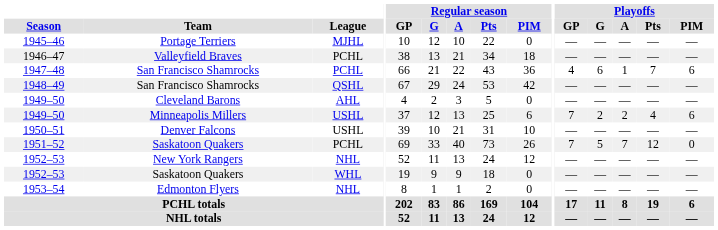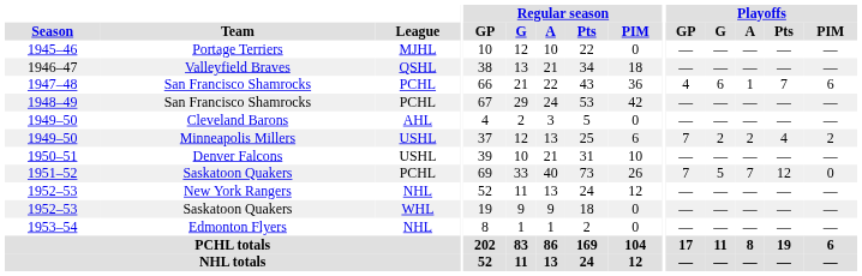 <table border="0" cellpadding="1" cellspacing="0" style="text-align:center; width:60em">
 <tr bgcolor="#e0e0e0">
 <th colspan="3" bgcolor="#ffffff"></th>
 <th rowspan="100" bgcolor="#ffffff"></th>
 <th colspan="5"><a href='#'>Regular season</a></th>
 <th rowspan="100" bgcolor="#ffffff"></th>
 <th colspan="5"><a href='#'>Playoffs</a></th>
 </tr>
 <tr bgcolor="#e0e0e0">
 <th><a href='#'>Season</a></th>
 <th>Team</th>
 <th>League</th>
 <th>GP</th>
 <th><a href='#'>G</a></th>
 <th><a href='#'>A</a></th>
 <th><a href='#'>Pts</a></th>
 <th><a href='#'>PIM</a></th>
 <th>GP</th>
 <th>G</th>
 <th>A</th>
 <th>Pts</th>
 <th>PIM</th>
 </tr>
 <tr>
 <td><a href='#'>1945–46</a></td>
 <td><a href='#'>Portage Terriers</a></td>
 <td><a href='#'>MJHL</a></td>
 <td>10</td>
 <td>12</td>
 <td>10</td>
 <td>22</td>
 <td>0</td>
 <td>—</td>
 <td>—</td>
 <td>—</td>
 <td>—</td>
 <td>—</td>
 </tr>
 <tr bgcolor="#f0f0f0">
 <td>1946–47</td>
 <td><a href='#'>Valleyfield Braves</a></td>
-<td>PCHL</td>
+<td><a href='#'>QSHL</a></td>
 <td>38</td>
 <td>13</td>
 <td>21</td>
 <td>34</td>
 <td>18</td>
 <td>—</td>
 <td>—</td>
 <td>—</td>
 <td>—</td>
 <td>—</td>
 </tr>
 <tr>
 <td><a href='#'>1947–48</a></td>
 <td><a href='#'>San Francisco Shamrocks</a></td>
 <td><a href='#'>PCHL</a></td>
 <td>66</td>
 <td>21</td>
 <td>22</td>
 <td>43</td>
 <td>36</td>
 <td>4</td>
 <td>6</td>
 <td>1</td>
 <td>7</td>
 <td>6</td>
 </tr>
 <tr bgcolor="#f0f0f0">
 <td><a href='#'>1948–49</a></td>
 <td>San Francisco Shamrocks</td>
-<td><a href='#'>QSHL</a></td>
+<td>PCHL</td>
 <td>67</td>
 <td>29</td>
 <td>24</td>
 <td>53</td>
 <td>42</td>
 <td>—</td>
 <td>—</td>
 <td>—</td>
 <td>—</td>
 <td>—</td>
 </tr>
 <tr>
 <td><a href='#'>1949–50</a></td>
 <td><a href='#'>Cleveland Barons</a></td>
 <td><a href='#'>AHL</a></td>
 <td>4</td>
 <td>2</td>
 <td>3</td>
 <td>5</td>
 <td>0</td>
 <td>—</td>
 <td>—</td>
 <td>—</td>
 <td>—</td>
 <td>—</td>
 </tr>
 <tr bgcolor="#f0f0f0">
 <td><a href='#'>1949–50</a></td>
 <td><a href='#'>Minneapolis Millers</a></td>
 <td><a href='#'>USHL</a></td>
 <td>37</td>
 <td>12</td>
 <td>13</td>
 <td>25</td>
 <td>6</td>
 <td>7</td>
 <td>2</td>
 <td>2</td>
 <td>4</td>
-<td>6</td>
+<td>2</td>
 </tr>
 <tr>
 <td><a href='#'>1950–51</a></td>
 <td><a href='#'>Denver Falcons</a></td>
 <td>USHL</td>
 <td>39</td>
 <td>10</td>
 <td>21</td>
 <td>31</td>
 <td>10</td>
 <td>—</td>
 <td>—</td>
 <td>—</td>
 <td>—</td>
 <td>—</td>
 </tr>
 <tr bgcolor="#f0f0f0">
 <td><a href='#'>1951–52</a></td>
 <td><a href='#'>Saskatoon Quakers</a></td>
 <td>PCHL</td>
 <td>69</td>
 <td>33</td>
 <td>40</td>
 <td>73</td>
 <td>26</td>
 <td>7</td>
 <td>5</td>
 <td>7</td>
 <td>12</td>
 <td>0</td>
 </tr>
 <tr>
 <td><a href='#'>1952–53</a></td>
 <td><a href='#'>New York Rangers</a></td>
 <td><a href='#'>NHL</a></td>
 <td>52</td>
 <td>11</td>
 <td>13</td>
 <td>24</td>
 <td>12</td>
 <td>—</td>
 <td>—</td>
 <td>—</td>
 <td>—</td>
 <td>—</td>
 </tr>
 <tr bgcolor="#f0f0f0">
 <td><a href='#'>1952–53</a></td>
 <td>Saskatoon Quakers</td>
 <td><a href='#'>WHL</a></td>
 <td>19</td>
 <td>9</td>
 <td>9</td>
 <td>18</td>
 <td>0</td>
 <td>—</td>
 <td>—</td>
 <td>—</td>
 <td>—</td>
 <td>—</td>
 </tr>
 <tr>
 <td><a href='#'>1953–54</a></td>
 <td><a href='#'>Edmonton Flyers</a></td>
 <td><a href='#'>NHL</a></td>
 <td>8</td>
 <td>1</td>
 <td>1</td>
 <td>2</td>
 <td>0</td>
 <td>—</td>
 <td>—</td>
 <td>—</td>
 <td>—</td>
 <td>—</td>
 </tr>
 <tr bgcolor="#e0e0e0">
 <th colspan="3">PCHL totals</th>
 <th>202</th>
 <th>83</th>
 <th>86</th>
 <th>169</th>
 <th>104</th>
 <th>17</th>
 <th>11</th>
 <th>8</th>
 <th>19</th>
 <th>6</th>
 </tr>
 <tr bgcolor="#e0e0e0">
 <th colspan="3">NHL totals</th>
 <th>52</th>
 <th>11</th>
 <th>13</th>
 <th>24</th>
 <th>12</th>
 <th>—</th>
 <th>—</th>
 <th>—</th>
 <th>—</th>
 <th>—</th>
 </tr>
 </table>
